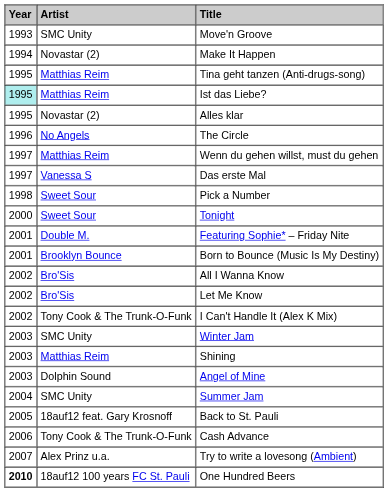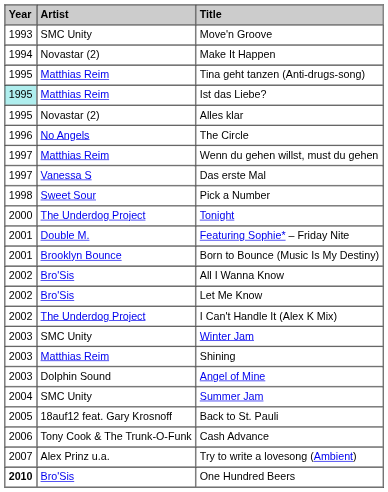 <table border="1" cellspacing="0" cellpadding="5">
 <tr bgcolor="#cccccc" align = "left">
 <th>Year</th>
 <th>Artist</th>
 <th>Title</th>
 </tr>
 <tr>
 <td>1993</td>
 <td>SMC Unity</td>
 <td>Move'n Groove</td>
 </tr>
 <tr>
 <td>1994</td>
 <td>Novastar (2)</td>
 <td>Make It Happen</td>
 </tr>
 <tr>
 <td>1995</td>
 <td><a href='#'>Matthias Reim</a></td>
 <td>Tina geht tanzen (Anti-drugs-song)</td>
 </tr>
 <tr>
 <td style="background: paleturquoise;">1995</td>
 <td><a href='#'>Matthias Reim</a></td>
 <td>Ist das Liebe?</td>
 </tr>
 <tr>
 <td>1995</td>
 <td>Novastar (2)</td>
 <td>Alles klar</td>
 </tr>
 <tr>
 <td>1996</td>
 <td><a href='#'>No Angels</a></td>
 <td>The Circle</td>
 </tr>
 <tr>
 <td>1997</td>
 <td><a href='#'>Matthias Reim</a></td>
 <td>Wenn du gehen willst, must du gehen</td>
 </tr>
 <tr>
 <td>1997</td>
 <td><a href='#'>Vanessa S</a></td>
 <td>Das erste Mal</td>
 </tr>
 <tr>
 <td>1998</td>
 <td><a href='#'>Sweet Sour</a></td>
 <td>Pick a Number</td>
 </tr>
 <tr>
 <td>2000</td>
-<td><a href='#'>Sweet Sour</a></td>
+<td><a href='#'>The Underdog Project</a></td>
 <td><a href='#'>Tonight</a></td>
 </tr>
 <tr>
 <td>2001</td>
 <td><a href='#'>Double M.</a></td>
 <td><a href='#'>Featuring Sophie*</a> – Friday Nite</td>
 </tr>
 <tr>
 <td>2001</td>
 <td><a href='#'>Brooklyn Bounce</a></td>
 <td>Born to Bounce (Music Is My Destiny)</td>
 </tr>
 <tr>
 <td>2002</td>
 <td><a href='#'>Bro'Sis</a></td>
 <td>All I Wanna Know</td>
 </tr>
 <tr>
 <td>2002</td>
 <td><a href='#'>Bro'Sis</a></td>
 <td>Let Me Know</td>
 </tr>
 <tr>
 <td>2002</td>
-<td>Tony Cook & The Trunk-O-Funk</td>
+<td><a href='#'>The Underdog Project</a></td>
 <td>I Can't Handle It (Alex K Mix)</td>
 </tr>
 <tr>
 <td>2003</td>
 <td>SMC Unity</td>
 <td><a href='#'>Winter Jam</a></td>
 </tr>
 <tr>
 <td>2003</td>
 <td><a href='#'>Matthias Reim</a></td>
 <td>Shining</td>
 </tr>
 <tr>
 <td>2003</td>
 <td>Dolphin Sound</td>
 <td><a href='#'>Angel of Mine</a></td>
 </tr>
 <tr>
 <td>2004</td>
 <td>SMC Unity</td>
 <td><a href='#'>Summer Jam</a></td>
 </tr>
 <tr>
 <td>2005</td>
 <td>18auf12 feat. Gary Krosnoff</td>
 <td>Back to St. Pauli</td>
 </tr>
 <tr>
 <td>2006</td>
 <td>Tony Cook & The Trunk-O-Funk</td>
 <td>Cash Advance</td>
 </tr>
 <tr>
 <td>2007</td>
 <td>Alex Prinz u.a.</td>
 <td>Try to write a lovesong (<a href='#'>Ambient</a>)</td>
 </tr>
 <tr>
 <td><strong>2010</strong></td>
-<td>18auf12 100 years <a href='#'>FC St. Pauli</a></td>
+<td><a href='#'>Bro'Sis</a></td>
 <td>One Hundred Beers</td>
 </tr>
 <tr>
 </tr>
 </table>
